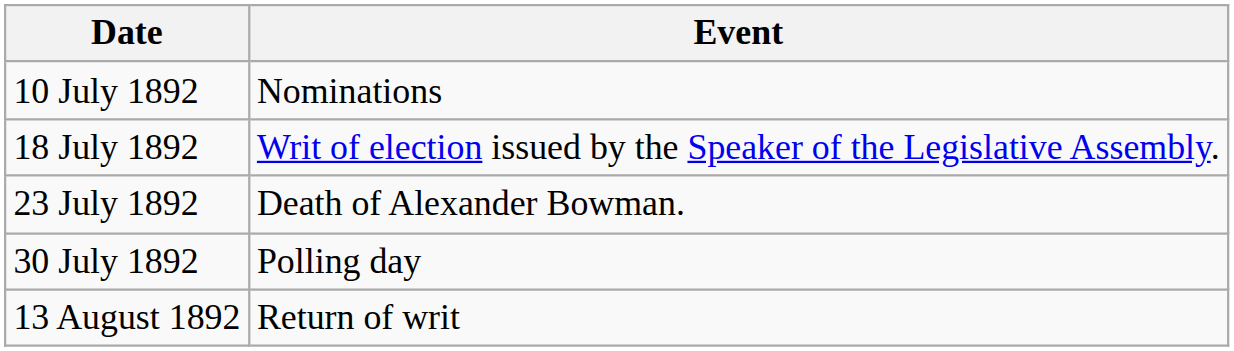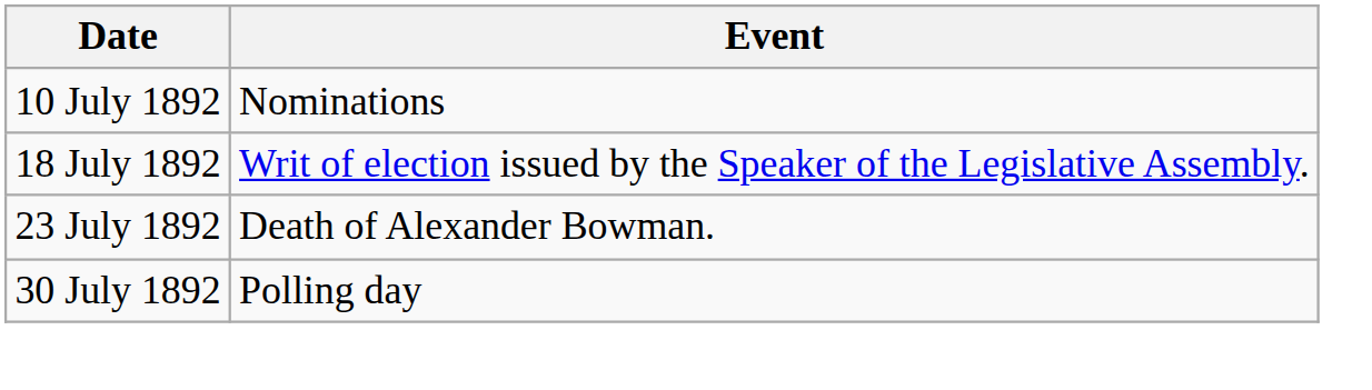 <table class="wikitable">
 <tr>
 <th>Date</th>
 <th>Event</th>
 </tr>
 <tr>
 <td>10 July 1892</td>
 <td>Nominations</td>
 </tr>
 <tr>
 <td>18 July 1892</td>
 <td><a href='#'>Writ of election</a> issued by the <a href='#'>Speaker of the Legislative Assembly</a>.</td>
 </tr>
 <tr>
 <td>23 July 1892</td>
 <td>Death of Alexander Bowman.</td>
 </tr>
 <tr>
 <td>30 July 1892</td>
 <td>Polling day</td>
 </tr>
-<tr>
-<td>13 August 1892</td>
-<td>Return of writ</td>
-</tr>
 </table>
